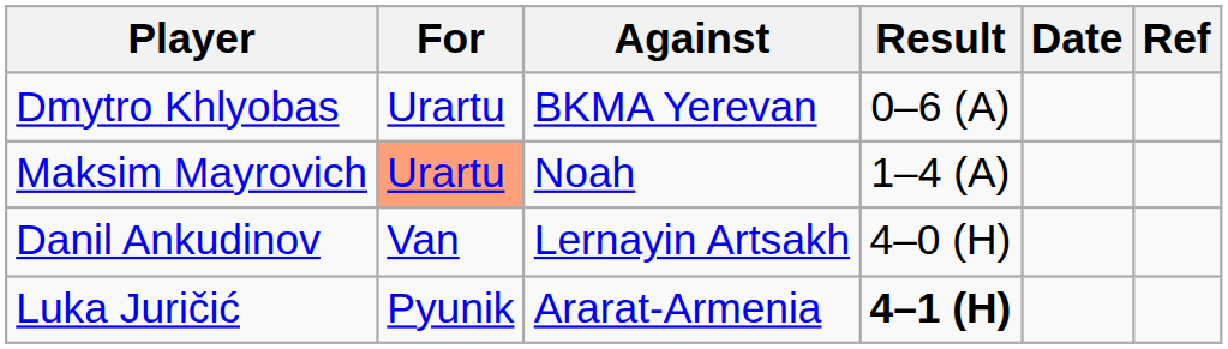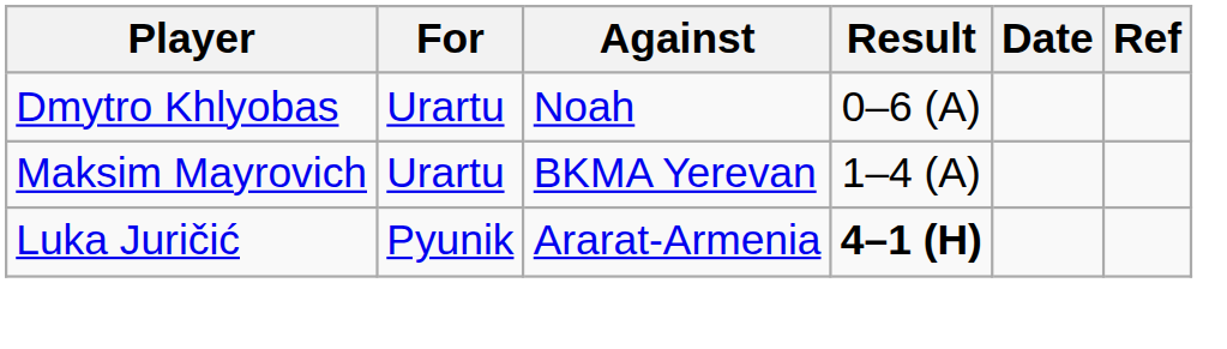 <table class="wikitable sortable">
 <tr>
 <th>Player</th>
 <th>For</th>
 <th>Against</th>
 <th style="text-align:center">Result</th>
 <th>Date</th>
 <th>Ref</th>
 </tr>
 <tr>
 <td> <a href='#'>Dmytro Khlyobas</a></td>
 <td><a href='#'>Urartu</a></td>
-<td><a href='#'>BKMA Yerevan</a></td>
+<td><a href='#'>Noah</a></td>
 <td style="text-align:center;">0–6 (A)</td>
 <td></td>
 <td></td>
 </tr>
 <tr>
 <td> <a href='#'>Maksim Mayrovich</a></td>
-<td style="background: lightsalmon;"><a href='#'>Urartu</a></td>
-<td><a href='#'>Noah</a></td>
+<td><a href='#'>Urartu</a></td>
+<td><a href='#'>BKMA Yerevan</a></td>
 <td style="text-align:center;">1–4 (A)</td>
-<td></td>
-<td></td>
-</tr>
-<tr>
-<td> <a href='#'>Danil Ankudinov</a></td>
-<td><a href='#'>Van</a></td>
-<td><a href='#'>Lernayin Artsakh</a></td>
-<td style="text-align:center;">4–0 (H)</td>
 <td></td>
 <td></td>
 </tr>
 <tr>
 <td> <a href='#'>Luka Juričić</a></td>
 <td><a href='#'>Pyunik</a></td>
 <td><a href='#'>Ararat-Armenia</a></td>
 <td style="text-align:center;"><strong>4–1 (H)</strong></td>
 <td></td>
 <td></td>
 </tr>
 </table>
